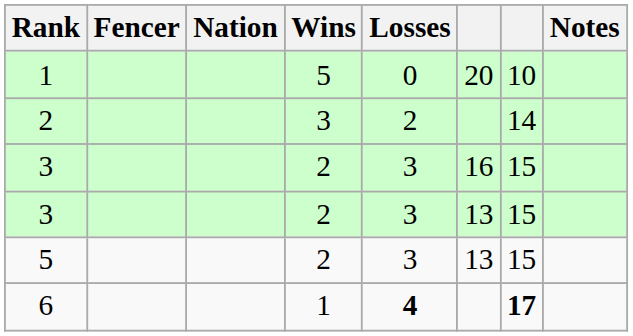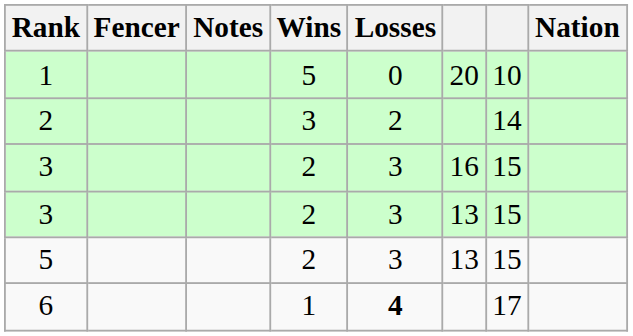 <table class="wikitable sortable" style="text-align: center;">
 <tr>
 <th>Rank</th>
 <th>Fencer</th>
-<th>Nation</th>
+<th>Notes</th>
 <th>Wins</th>
 <th>Losses</th>
 <th></th>
 <th></th>
-<th>Notes</th>
+<th>Nation</th>
 </tr>
 <tr style="background:#cfc;">
 <td>1</td>
 <td align=left></td>
-<td align=left></td>
+<td></td>
 <td>5</td>
 <td>0</td>
 <td>20</td>
 <td>10</td>
-<td></td>
+<td align=left></td>
 </tr>
 <tr style="background:#cfc;">
 <td>2</td>
 <td align=left></td>
-<td align=left></td>
+<td></td>
 <td>3</td>
 <td>2</td>
 <td></td>
 <td>14</td>
-<td></td>
+<td align=left></td>
 </tr>
 <tr style="background:#cfc;">
 <td>3</td>
 <td align=left></td>
-<td align=left></td>
+<td></td>
 <td>2</td>
 <td>3</td>
 <td>16</td>
 <td>15</td>
-<td></td>
+<td align=left></td>
 </tr>
 <tr style="background:#cfc;">
 <td>3</td>
 <td align=left></td>
-<td align=left></td>
+<td></td>
 <td>2</td>
 <td>3</td>
 <td>13</td>
 <td>15</td>
-<td></td>
+<td align=left></td>
 </tr>
 <tr>
 <td>5</td>
 <td align=left></td>
-<td align=left></td>
+<td></td>
 <td>2</td>
 <td>3</td>
 <td>13</td>
 <td>15</td>
-<td></td>
+<td align=left></td>
 </tr>
 <tr>
 <td>6</td>
 <td align=left></td>
-<td align=left></td>
+<td></td>
 <td>1</td>
 <td><strong>4</strong></td>
 <td></td>
-<td><strong>17</strong></td>
-<td></td>
+<td>17</td>
+<td align=left></td>
 </tr>
 </table>
